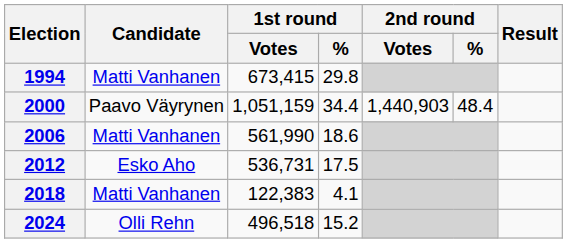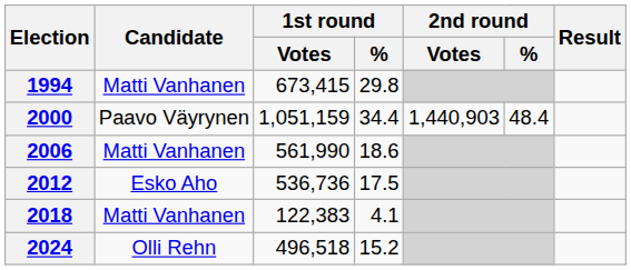 <table class="wikitable" style="text-align:right;">
 <tr>
 <th rowspan=2>Election</th>
 <th rowspan=2>Candidate</th>
 <th colspan=2>1st round</th>
 <th colspan=2>2nd round</th>
 <th rowspan=2>Result</th>
 </tr>
 <tr>
 <th>Votes</th>
 <th>%</th>
 <th>Votes</th>
 <th>%</th>
 </tr>
 <tr>
 <th><a href='#'>1994</a></th>
 <td align="center"><a href='#'>Matti Vanhanen</a></td>
 <td>673,415</td>
 <td>29.8</td>
 <td colspan="2" style="background:lightgrey;"></td>
 <td></td>
 </tr>
 <tr>
 <th><a href='#'>2000</a></th>
 <td align="center">Paavo Väyrynen</td>
 <td>1,051,159</td>
 <td>34.4</td>
 <td>1,440,903</td>
 <td>48.4</td>
 <td></td>
 </tr>
 <tr>
 <th><a href='#'>2006</a></th>
 <td align="center"><a href='#'>Matti Vanhanen</a></td>
 <td>561,990</td>
 <td>18.6</td>
 <td colspan="2" style="background:lightgrey;"></td>
 <td></td>
 </tr>
 <tr>
 <th><a href='#'>2012</a></th>
 <td align="center"><a href='#'>Esko Aho</a></td>
-<td>536,731</td>
+<td>536,736</td>
 <td>17.5</td>
 <td colspan="2" style="background:lightgrey;"></td>
 <td></td>
 </tr>
 <tr>
 <th><a href='#'>2018</a></th>
 <td align="center"><a href='#'>Matti Vanhanen</a></td>
 <td>122,383</td>
 <td>4.1</td>
 <td colspan="2" style="background:lightgrey;"></td>
 <td></td>
 </tr>
 <tr>
 <th><a href='#'>2024</a></th>
 <td align="center"><a href='#'>Olli Rehn</a></td>
 <td>496,518</td>
 <td>15.2</td>
 <td colspan="2" style="background:lightgrey;"></td>
 <td></td>
 </tr>
 </table>
